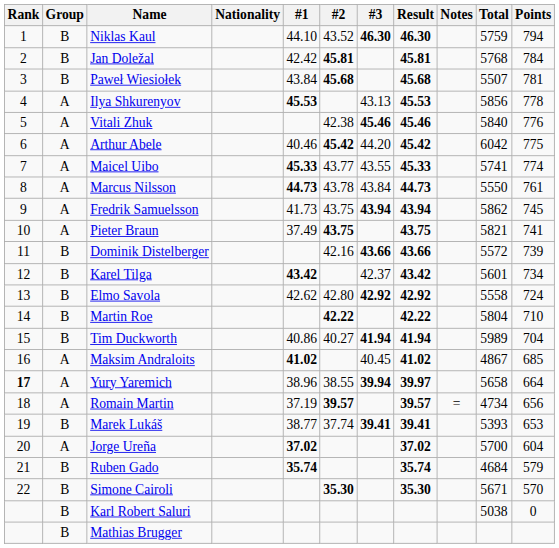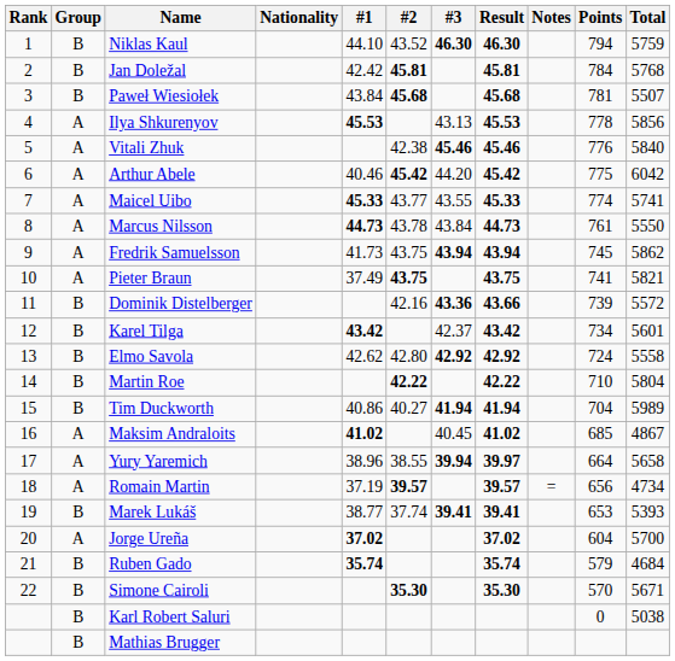 <table class="wikitable sortable" style="text-align:center">
 <tr>
 <th>Rank</th>
 <th>Group</th>
 <th>Name</th>
 <th>Nationality</th>
 <th>#1</th>
 <th>#2</th>
 <th>#3</th>
 <th>Result</th>
 <th>Notes</th>
+<th>Points</th>
 <th>Total</th>
-<th>Points</th>
 </tr>
 <tr>
 <td>1</td>
 <td>B</td>
 <td align=left><a href='#'>Niklas Kaul</a></td>
 <td align=left></td>
 <td>44.10</td>
 <td>43.52</td>
 <td><strong>46.30</strong></td>
 <td><strong>46.30</strong></td>
 <td></td>
+<td>794</td>
 <td>5759</td>
-<td>794</td>
 </tr>
 <tr>
 <td>2</td>
 <td>B</td>
 <td align=left><a href='#'>Jan Doležal</a></td>
 <td align=left></td>
 <td>42.42</td>
 <td><strong>45.81</strong></td>
 <td></td>
 <td><strong>45.81</strong></td>
 <td></td>
+<td>784</td>
 <td>5768</td>
-<td>784</td>
 </tr>
 <tr>
 <td>3</td>
 <td>B</td>
 <td align=left><a href='#'>Paweł Wiesiołek</a></td>
 <td align=left></td>
 <td>43.84</td>
 <td><strong>45.68</strong></td>
 <td></td>
 <td><strong>45.68</strong></td>
 <td></td>
+<td>781</td>
 <td>5507</td>
-<td>781</td>
 </tr>
 <tr>
 <td>4</td>
 <td>A</td>
 <td align=left><a href='#'>Ilya Shkurenyov</a></td>
 <td align=left></td>
 <td><strong>45.53</strong></td>
 <td></td>
 <td>43.13</td>
 <td><strong>45.53</strong></td>
 <td></td>
+<td>778</td>
 <td>5856</td>
-<td>778</td>
 </tr>
 <tr>
 <td>5</td>
 <td>A</td>
 <td align=left><a href='#'>Vitali Zhuk</a></td>
 <td align=left></td>
 <td></td>
 <td>42.38</td>
 <td><strong>45.46</strong></td>
 <td><strong>45.46</strong></td>
 <td></td>
+<td>776</td>
 <td>5840</td>
-<td>776</td>
 </tr>
 <tr>
 <td>6</td>
 <td>A</td>
 <td align=left><a href='#'>Arthur Abele</a></td>
 <td align=left></td>
 <td>40.46</td>
 <td><strong>45.42</strong></td>
 <td>44.20</td>
 <td><strong>45.42</strong></td>
 <td></td>
+<td>775</td>
 <td>6042</td>
-<td>775</td>
 </tr>
 <tr>
 <td>7</td>
 <td>A</td>
 <td align=left><a href='#'>Maicel Uibo</a></td>
 <td align=left></td>
 <td><strong>45.33</strong></td>
 <td>43.77</td>
 <td>43.55</td>
 <td><strong>45.33</strong></td>
 <td></td>
+<td>774</td>
 <td>5741</td>
-<td>774</td>
 </tr>
 <tr>
 <td>8</td>
 <td>A</td>
 <td align=left><a href='#'>Marcus Nilsson</a></td>
 <td align=left></td>
 <td><strong>44.73</strong></td>
 <td>43.78</td>
 <td>43.84</td>
 <td><strong>44.73</strong></td>
 <td></td>
+<td>761</td>
 <td>5550</td>
-<td>761</td>
 </tr>
 <tr>
 <td>9</td>
 <td>A</td>
 <td align=left><a href='#'>Fredrik Samuelsson</a></td>
 <td align=left></td>
 <td>41.73</td>
 <td>43.75</td>
 <td><strong>43.94</strong></td>
 <td><strong>43.94</strong></td>
 <td></td>
+<td>745</td>
 <td>5862</td>
-<td>745</td>
 </tr>
 <tr>
 <td>10</td>
 <td>A</td>
 <td align=left><a href='#'>Pieter Braun</a></td>
 <td align=left></td>
 <td>37.49</td>
 <td><strong>43.75</strong></td>
 <td></td>
 <td><strong>43.75</strong></td>
 <td></td>
+<td>741</td>
 <td>5821</td>
-<td>741</td>
 </tr>
 <tr>
 <td>11</td>
 <td>B</td>
 <td align=left><a href='#'>Dominik Distelberger</a></td>
 <td align=left></td>
 <td></td>
 <td>42.16</td>
-<td><strong>43.66</strong></td>
+<td><strong>43.36</strong></td>
 <td><strong>43.66</strong></td>
 <td></td>
+<td>739</td>
 <td>5572</td>
-<td>739</td>
 </tr>
 <tr>
 <td>12</td>
 <td>B</td>
 <td align=left><a href='#'>Karel Tilga</a></td>
 <td align=left></td>
 <td><strong>43.42</strong></td>
 <td></td>
 <td>42.37</td>
 <td><strong>43.42</strong></td>
 <td></td>
+<td>734</td>
 <td>5601</td>
-<td>734</td>
 </tr>
 <tr>
 <td>13</td>
 <td>B</td>
 <td align=left><a href='#'>Elmo Savola</a></td>
 <td align=left></td>
 <td>42.62</td>
 <td>42.80</td>
 <td><strong>42.92</strong></td>
 <td><strong>42.92</strong></td>
 <td></td>
+<td>724</td>
 <td>5558</td>
-<td>724</td>
 </tr>
 <tr>
 <td>14</td>
 <td>B</td>
 <td align=left><a href='#'>Martin Roe</a></td>
 <td align=left></td>
 <td></td>
 <td><strong>42.22</strong></td>
 <td></td>
 <td><strong>42.22</strong></td>
 <td></td>
+<td>710</td>
 <td>5804</td>
-<td>710</td>
 </tr>
 <tr>
 <td>15</td>
 <td>B</td>
 <td align=left><a href='#'>Tim Duckworth</a></td>
 <td align=left></td>
 <td>40.86</td>
 <td>40.27</td>
 <td><strong>41.94</strong></td>
 <td><strong>41.94</strong></td>
 <td></td>
+<td>704</td>
 <td>5989</td>
-<td>704</td>
 </tr>
 <tr>
 <td>16</td>
 <td>A</td>
 <td align=left><a href='#'>Maksim Andraloits</a></td>
 <td align=left></td>
 <td><strong>41.02</strong></td>
 <td></td>
 <td>40.45</td>
 <td><strong>41.02</strong></td>
 <td></td>
+<td>685</td>
 <td>4867</td>
-<td>685</td>
 </tr>
 <tr>
-<td><strong>17</strong></td>
+<td>17</td>
 <td>A</td>
 <td align=left><a href='#'>Yury Yaremich</a></td>
 <td align=left></td>
 <td>38.96</td>
 <td>38.55</td>
 <td><strong>39.94</strong></td>
 <td><strong>39.97</strong></td>
 <td></td>
+<td>664</td>
 <td>5658</td>
-<td>664</td>
 </tr>
 <tr>
 <td>18</td>
 <td>A</td>
 <td align=left><a href='#'>Romain Martin</a></td>
 <td align=left></td>
 <td>37.19</td>
 <td><strong>39.57</strong></td>
 <td></td>
 <td><strong>39.57</strong></td>
 <td>=</td>
+<td>656</td>
 <td>4734</td>
-<td>656</td>
 </tr>
 <tr>
 <td>19</td>
 <td>B</td>
 <td align=left><a href='#'>Marek Lukáš</a></td>
 <td align=left></td>
 <td>38.77</td>
 <td>37.74</td>
 <td><strong>39.41</strong></td>
 <td><strong>39.41</strong></td>
 <td></td>
+<td>653</td>
 <td>5393</td>
-<td>653</td>
 </tr>
 <tr>
 <td>20</td>
 <td>A</td>
 <td align=left><a href='#'>Jorge Ureña</a></td>
 <td align=left></td>
 <td><strong>37.02</strong></td>
 <td></td>
 <td></td>
 <td><strong>37.02</strong></td>
 <td></td>
+<td>604</td>
 <td>5700</td>
-<td>604</td>
 </tr>
 <tr>
 <td>21</td>
 <td>B</td>
 <td align=left><a href='#'>Ruben Gado</a></td>
 <td align=left></td>
 <td><strong>35.74</strong></td>
 <td></td>
 <td></td>
 <td><strong>35.74</strong></td>
 <td></td>
+<td>579</td>
 <td>4684</td>
-<td>579</td>
 </tr>
 <tr>
 <td>22</td>
 <td>B</td>
 <td align=left><a href='#'>Simone Cairoli</a></td>
 <td align=left></td>
 <td></td>
 <td><strong>35.30</strong></td>
 <td></td>
 <td><strong>35.30</strong></td>
 <td></td>
+<td>570</td>
 <td>5671</td>
-<td>570</td>
 </tr>
 <tr>
 <td></td>
 <td>B</td>
 <td align=left><a href='#'>Karl Robert Saluri</a></td>
 <td align=left></td>
 <td></td>
 <td></td>
 <td></td>
 <td><strong></strong></td>
 <td></td>
+<td>0</td>
 <td>5038</td>
-<td>0</td>
 </tr>
 <tr>
 <td></td>
 <td>B</td>
 <td align=left><a href='#'>Mathias Brugger</a></td>
 <td align=left></td>
 <td></td>
 <td></td>
 <td></td>
 <td><strong></strong></td>
 <td></td>
 <td></td>
 <td></td>
 </tr>
 </table>
